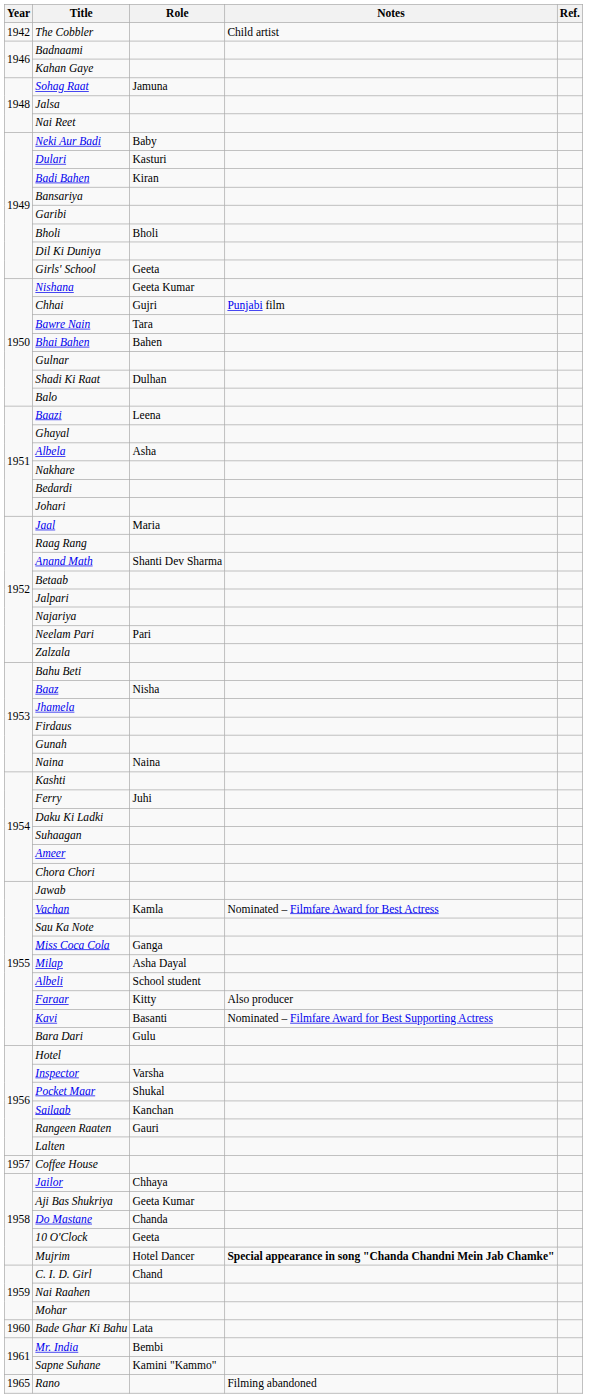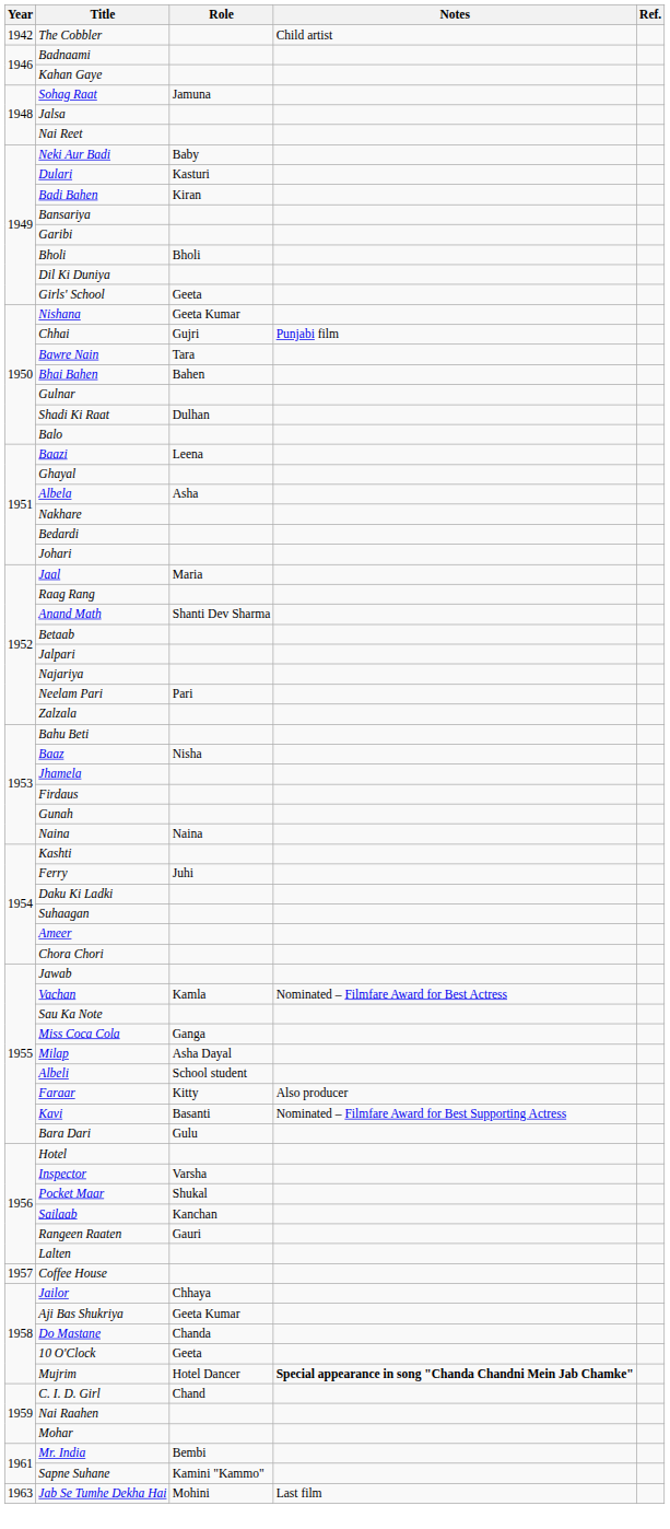 <table class="wikitable sortable">
 <tr>
 <th>Year</th>
 <th>Title</th>
 <th>Role</th>
 <th class="unsortable">Notes</th>
 <th class="unsortable">Ref.</th>
 </tr>
 <tr>
 <td>1942</td>
 <td><em>The Cobbler</em></td>
 <td></td>
 <td>Child artist</td>
 <td></td>
 </tr>
 <tr>
 <td rowspan="2">1946</td>
 <td><em>Badnaami</em></td>
 <td></td>
 <td></td>
 <td></td>
 </tr>
 <tr>
 <td><em>Kahan Gaye</em></td>
 <td></td>
 <td></td>
 <td></td>
 </tr>
 <tr>
 <td rowspan="3">1948</td>
 <td><em><a href='#'>Sohag Raat</a></em></td>
 <td>Jamuna</td>
 <td></td>
 <td></td>
 </tr>
 <tr>
 <td><em>Jalsa</em></td>
 <td></td>
 <td></td>
 <td></td>
 </tr>
 <tr>
 <td><em>Nai Reet</em></td>
 <td></td>
 <td></td>
 <td></td>
 </tr>
 <tr>
 <td rowspan="8">1949</td>
 <td><em><a href='#'>Neki Aur Badi</a></em></td>
 <td>Baby</td>
 <td></td>
 <td></td>
 </tr>
 <tr>
 <td><em><a href='#'>Dulari</a></em></td>
 <td>Kasturi</td>
 <td></td>
 <td></td>
 </tr>
 <tr>
 <td><em><a href='#'>Badi Bahen</a></em></td>
 <td>Kiran</td>
 <td></td>
 <td></td>
 </tr>
 <tr>
 <td><em>Bansariya</em></td>
 <td></td>
 <td></td>
 <td></td>
 </tr>
 <tr>
 <td><em>Garibi</em></td>
 <td></td>
 <td></td>
 <td></td>
 </tr>
 <tr>
 <td><em>Bholi</em></td>
 <td>Bholi</td>
 <td></td>
 <td></td>
 </tr>
 <tr>
 <td><em>Dil Ki Duniya</em></td>
 <td></td>
 <td></td>
 <td></td>
 </tr>
 <tr>
 <td><em>Girls' School</em></td>
 <td>Geeta</td>
 <td></td>
 <td></td>
 </tr>
 <tr>
 <td rowspan="7">1950</td>
 <td><em><a href='#'>Nishana</a></em></td>
 <td>Geeta Kumar</td>
 <td></td>
 <td></td>
 </tr>
 <tr>
 <td><em>Chhai</em></td>
 <td>Gujri</td>
 <td><a href='#'>Punjabi</a> film</td>
 <td></td>
 </tr>
 <tr>
 <td><em><a href='#'>Bawre Nain</a></em></td>
 <td>Tara</td>
 <td></td>
 <td></td>
 </tr>
 <tr>
 <td><em><a href='#'>Bhai Bahen</a></em></td>
 <td>Bahen</td>
 <td></td>
 <td></td>
 </tr>
 <tr>
 <td><em>Gulnar</em></td>
 <td></td>
 <td></td>
 <td></td>
 </tr>
 <tr>
 <td><em>Shadi Ki Raat</em></td>
 <td>Dulhan</td>
 <td></td>
 <td></td>
 </tr>
 <tr>
 <td><em>Balo</em></td>
 <td></td>
 <td></td>
 <td></td>
 </tr>
 <tr>
 <td rowspan="6">1951</td>
 <td><em><a href='#'>Baazi</a></em></td>
 <td>Leena</td>
 <td></td>
 <td></td>
 </tr>
 <tr>
 <td><em>Ghayal</em></td>
 <td></td>
 <td></td>
 <td></td>
 </tr>
 <tr>
 <td><em><a href='#'>Albela</a></em></td>
 <td>Asha</td>
 <td></td>
 <td></td>
 </tr>
 <tr>
 <td><em>Nakhare</em></td>
 <td></td>
 <td></td>
 <td></td>
 </tr>
 <tr>
 <td><em>Bedardi</em></td>
 <td></td>
 <td></td>
 <td></td>
 </tr>
 <tr>
 <td><em>Johari</em></td>
 <td></td>
 <td></td>
 <td></td>
 </tr>
 <tr>
 <td rowspan="8">1952</td>
 <td><em><a href='#'>Jaal</a></em></td>
 <td>Maria</td>
 <td></td>
 <td></td>
 </tr>
 <tr>
 <td><em>Raag Rang</em></td>
 <td></td>
 <td></td>
 <td></td>
 </tr>
 <tr>
 <td><em><a href='#'>Anand Math</a></em></td>
 <td>Shanti Dev Sharma</td>
 <td></td>
 <td></td>
 </tr>
 <tr>
 <td><em>Betaab</em></td>
 <td></td>
 <td></td>
 <td></td>
 </tr>
 <tr>
 <td><em>Jalpari</em></td>
 <td></td>
 <td></td>
 <td></td>
 </tr>
 <tr>
 <td><em>Najariya</em></td>
 <td></td>
 <td></td>
 <td></td>
 </tr>
 <tr>
 <td><em>Neelam Pari</em></td>
 <td>Pari</td>
 <td></td>
 <td></td>
 </tr>
 <tr>
 <td><em>Zalzala</em></td>
 <td></td>
 <td></td>
 <td></td>
 </tr>
 <tr>
 <td rowspan="6">1953</td>
 <td><em>Bahu Beti</em></td>
 <td></td>
 <td></td>
 <td></td>
 </tr>
 <tr>
 <td><em><a href='#'>Baaz</a></em></td>
 <td>Nisha</td>
 <td></td>
 <td></td>
 </tr>
 <tr>
 <td><em><a href='#'>Jhamela</a></em></td>
 <td></td>
 <td></td>
 <td></td>
 </tr>
 <tr>
 <td><em>Firdaus</em></td>
 <td></td>
 <td></td>
 <td></td>
 </tr>
 <tr>
 <td><em>Gunah</em></td>
 <td></td>
 <td></td>
 <td></td>
 </tr>
 <tr>
 <td><em>Naina</em></td>
 <td>Naina</td>
 <td></td>
 <td></td>
 </tr>
 <tr>
 <td rowspan="6">1954</td>
 <td><em>Kashti</em></td>
 <td></td>
 <td></td>
 <td></td>
 </tr>
 <tr>
 <td><em>Ferry</em></td>
 <td>Juhi</td>
 <td></td>
 <td></td>
 </tr>
 <tr>
 <td><em>Daku Ki Ladki</em></td>
 <td></td>
 <td></td>
 <td></td>
 </tr>
 <tr>
 <td><em>Suhaagan</em></td>
 <td></td>
 <td></td>
 <td></td>
 </tr>
 <tr>
 <td><em><a href='#'>Ameer</a></em></td>
 <td></td>
 <td></td>
 <td></td>
 </tr>
 <tr>
 <td><em>Chora Chori</em></td>
 <td></td>
 <td></td>
 <td></td>
 </tr>
 <tr>
 <td rowspan="9">1955</td>
 <td><em>Jawab</em></td>
 <td></td>
 <td></td>
 <td></td>
 </tr>
 <tr>
 <td><em><a href='#'>Vachan</a></em></td>
 <td>Kamla</td>
 <td>Nominated – <a href='#'>Filmfare Award for Best Actress</a></td>
 <td></td>
 </tr>
 <tr>
 <td><em>Sau Ka Note</em></td>
 <td></td>
 <td></td>
 <td></td>
 </tr>
 <tr>
 <td><em><a href='#'>Miss Coca Cola</a></em></td>
 <td>Ganga</td>
 <td></td>
 <td></td>
 </tr>
 <tr>
 <td><em><a href='#'>Milap</a></em></td>
 <td>Asha Dayal</td>
 <td></td>
 <td></td>
 </tr>
 <tr>
 <td><em><a href='#'>Albeli</a></em></td>
 <td>School student</td>
 <td></td>
 <td></td>
 </tr>
 <tr>
 <td><em><a href='#'>Faraar</a></em></td>
 <td>Kitty</td>
 <td>Also producer</td>
 <td></td>
 </tr>
 <tr>
 <td><em><a href='#'>Kavi</a></em></td>
 <td>Basanti</td>
 <td>Nominated – <a href='#'>Filmfare Award for Best Supporting Actress</a></td>
 <td></td>
 </tr>
 <tr>
 <td><em>Bara Dari</em></td>
 <td>Gulu</td>
 <td></td>
 <td></td>
 </tr>
 <tr>
 <td rowspan="6">1956</td>
 <td><em>Hotel</em></td>
 <td></td>
 <td></td>
 <td></td>
 </tr>
 <tr>
 <td><em><a href='#'>Inspector</a></em></td>
 <td>Varsha</td>
 <td></td>
 <td></td>
 </tr>
 <tr>
 <td><em><a href='#'>Pocket Maar</a></em></td>
 <td>Shukal</td>
 <td></td>
 <td></td>
 </tr>
 <tr>
 <td><em><a href='#'>Sailaab</a></em></td>
 <td>Kanchan</td>
 <td></td>
 <td></td>
 </tr>
 <tr>
 <td><em>Rangeen Raaten</em></td>
 <td>Gauri</td>
 <td></td>
 <td></td>
 </tr>
 <tr>
 <td><em>Lalten</em></td>
 <td></td>
 <td></td>
 <td></td>
 </tr>
 <tr>
 <td>1957</td>
 <td><em>Coffee House</em></td>
 <td></td>
 <td></td>
 <td></td>
 </tr>
 <tr>
 <td rowspan="5">1958</td>
 <td><em><a href='#'>Jailor</a></em></td>
 <td>Chhaya</td>
 <td></td>
 <td></td>
 </tr>
 <tr>
 <td><em>Aji Bas Shukriya</em></td>
 <td>Geeta Kumar</td>
 <td></td>
 <td></td>
 </tr>
 <tr>
 <td><em><a href='#'>Do Mastane</a></em></td>
 <td>Chanda</td>
 <td></td>
 <td></td>
 </tr>
 <tr>
 <td><em>10 O'Clock</em></td>
 <td>Geeta</td>
 <td></td>
 <td></td>
 </tr>
 <tr>
 <td><em>Mujrim</em></td>
 <td>Hotel Dancer</td>
 <td><strong>Special appearance in song "Chanda Chandni Mein Jab Chamke"</strong></td>
 <td></td>
 </tr>
 <tr>
 <td rowspan="3">1959</td>
 <td><em>C. I. D. Girl</em></td>
 <td>Chand</td>
 <td></td>
 <td></td>
 </tr>
 <tr>
 <td><em>Nai Raahen</em></td>
 <td></td>
 <td></td>
 <td></td>
 </tr>
 <tr>
 <td><em>Mohar</em></td>
 <td></td>
 <td></td>
 <td></td>
 </tr>
 <tr>
-<td>1960</td>
-<td><em>Bade Ghar Ki Bahu</em></td>
-<td>Lata</td>
-<td></td>
-<td></td>
-</tr>
-<tr>
 <td rowspan="2">1961</td>
 <td><em><a href='#'>Mr. India</a></em></td>
 <td>Bembi</td>
 <td></td>
 <td></td>
 </tr>
 <tr>
 <td><em>Sapne Suhane</em></td>
 <td>Kamini "Kammo"</td>
 <td></td>
 <td></td>
 </tr>
 <tr>
-<td>1965</td>
-<td><em>Rano</em></td>
-<td></td>
-<td>Filming abandoned</td>
+<td>1963</td>
+<td><em><a href='#'>Jab Se Tumhe Dekha Hai</a></em></td>
+<td>Mohini</td>
+<td>Last film</td>
 <td></td>
 </tr>
 </table>
